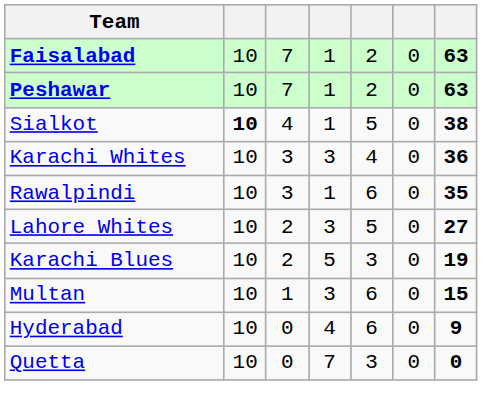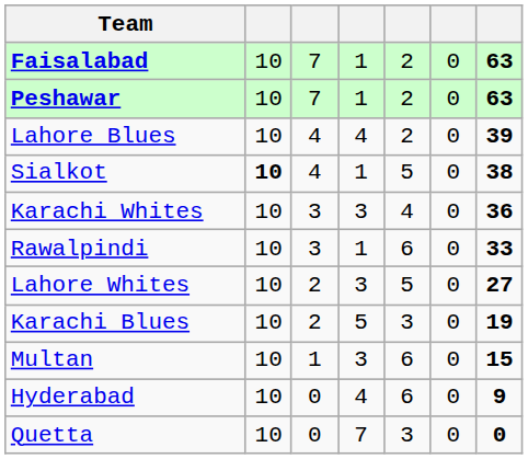 <table class="wikitable sortable" style="text-align:center";"font-size:95%">
 <tr>
 <th style="width:130px;">Team</th>
 <th style="width:20px;"></th>
 <th style="width:20px;"></th>
 <th style="width:20px;"></th>
 <th style="width:20px;"></th>
 <th style="width:20px;"></th>
 <th style="width:20px;"></th>
 </tr>
 <tr bgcolor="#ccffcc">
 <td style="text-align:left"><strong><a href='#'>Faisalabad</a></strong></td>
 <td>10</td>
 <td>7</td>
 <td>1</td>
 <td>2</td>
 <td>0</td>
 <td><strong>63</strong></td>
 </tr>
 <tr bgcolor="#ccffcc">
 <td style="text-align:left"><strong><a href='#'>Peshawar</a></strong></td>
 <td>10</td>
 <td>7</td>
 <td>1</td>
 <td>2</td>
 <td>0</td>
 <td><strong>63</strong></td>
 </tr>
 <tr bgcolor=>
+<td style="text-align:left"><a href='#'>Lahore Blues</a></td>
+<td>10</td>
+<td>4</td>
+<td>4</td>
+<td>2</td>
+<td>0</td>
+<td><strong>39</strong></td>
+</tr>
+<tr bgcolor=>
 <td style="text-align:left"><a href='#'>Sialkot</a></td>
 <td><strong>10</strong></td>
 <td>4</td>
 <td>1</td>
 <td>5</td>
 <td>0</td>
 <td><strong>38</strong></td>
 </tr>
 <tr bgcolor=>
 <td style="text-align:left"><a href='#'>Karachi Whites</a></td>
 <td>10</td>
 <td>3</td>
 <td>3</td>
 <td>4</td>
 <td>0</td>
 <td><strong>36</strong></td>
 </tr>
 <tr bgcolor=>
 <td style="text-align:left"><a href='#'>Rawalpindi</a></td>
 <td>10</td>
 <td>3</td>
 <td>1</td>
 <td>6</td>
 <td>0</td>
-<td><strong>35</strong></td>
+<td><strong>33</strong></td>
 </tr>
 <tr bgcolor=>
 <td style="text-align:left"><a href='#'>Lahore Whites</a></td>
 <td>10</td>
 <td>2</td>
 <td>3</td>
 <td>5</td>
 <td>0</td>
 <td><strong>27</strong></td>
 </tr>
 <tr bgcolor=>
 <td style="text-align:left"><a href='#'>Karachi Blues</a></td>
 <td>10</td>
 <td>2</td>
 <td>5</td>
 <td>3</td>
 <td>0</td>
 <td><strong>19</strong></td>
 </tr>
 <tr bgcolor=>
 <td style="text-align:left"><a href='#'>Multan</a></td>
 <td>10</td>
 <td>1</td>
 <td>3</td>
 <td>6</td>
 <td>0</td>
 <td><strong>15</strong></td>
 </tr>
 <tr bgcolor=>
 <td style="text-align:left"><a href='#'>Hyderabad</a></td>
 <td>10</td>
 <td>0</td>
 <td>4</td>
 <td>6</td>
 <td>0</td>
 <td><strong>9</strong></td>
 </tr>
 <tr bgcolor=>
 <td style="text-align:left"><a href='#'>Quetta</a></td>
 <td>10</td>
 <td>0</td>
 <td>7</td>
 <td>3</td>
 <td>0</td>
 <td><strong>0</strong></td>
 </tr>
 </table>
